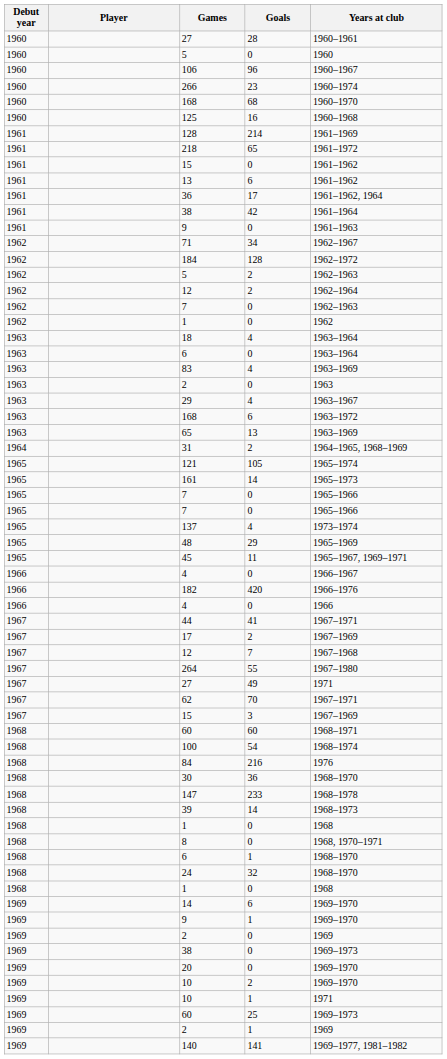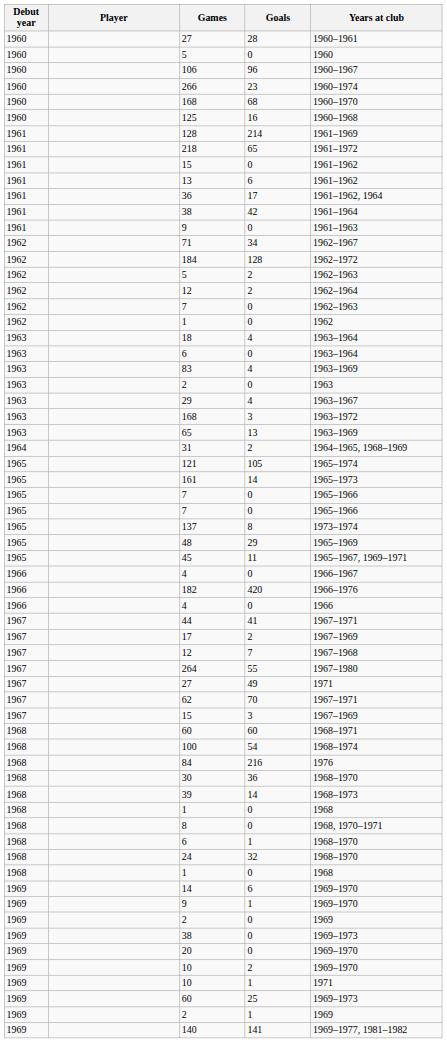 <table class="wikitable sortable" style="width:80%;">
 <tr>
 <th style="width=10%">Debut year</th>
 <th style="width:30%">Player</th>
 <th style="width:15%">Games</th>
 <th style="width:15%">Goals</th>
 <th style="width:30%">Years at club</th>
 </tr>
 <tr>
 <td>1960</td>
 <td></td>
 <td>27</td>
 <td>28</td>
 <td>1960–1961</td>
 </tr>
 <tr>
 <td>1960</td>
 <td></td>
 <td>5</td>
 <td>0</td>
 <td>1960</td>
 </tr>
 <tr>
 <td>1960</td>
 <td></td>
 <td>106</td>
 <td>96</td>
 <td>1960–1967</td>
 </tr>
 <tr>
 <td>1960</td>
 <td></td>
 <td>266</td>
 <td>23</td>
 <td>1960–1974</td>
 </tr>
 <tr>
 <td>1960</td>
 <td></td>
 <td>168</td>
 <td>68</td>
 <td>1960–1970</td>
 </tr>
 <tr>
 <td>1960</td>
 <td></td>
 <td>125</td>
 <td>16</td>
 <td>1960–1968</td>
 </tr>
 <tr>
 <td>1961</td>
 <td></td>
 <td>128</td>
 <td>214</td>
 <td>1961–1969</td>
 </tr>
 <tr>
 <td>1961</td>
 <td></td>
 <td>218</td>
 <td>65</td>
 <td>1961–1972</td>
 </tr>
 <tr>
 <td>1961</td>
 <td></td>
 <td>15</td>
 <td>0</td>
 <td>1961–1962</td>
 </tr>
 <tr>
 <td>1961</td>
 <td></td>
 <td>13</td>
 <td>6</td>
 <td>1961–1962</td>
 </tr>
 <tr>
 <td>1961</td>
 <td></td>
 <td>36</td>
 <td>17</td>
 <td>1961–1962, 1964</td>
 </tr>
 <tr>
 <td>1961</td>
 <td></td>
 <td>38</td>
 <td>42</td>
 <td>1961–1964</td>
 </tr>
 <tr>
 <td>1961</td>
 <td></td>
 <td>9</td>
 <td>0</td>
 <td>1961–1963</td>
 </tr>
 <tr>
 <td>1962</td>
 <td></td>
 <td>71</td>
 <td>34</td>
 <td>1962–1967</td>
 </tr>
 <tr>
 <td>1962</td>
 <td></td>
 <td>184</td>
 <td>128</td>
 <td>1962–1972</td>
 </tr>
 <tr>
 <td>1962</td>
 <td></td>
 <td>5</td>
 <td>2</td>
 <td>1962–1963</td>
 </tr>
 <tr>
 <td>1962</td>
 <td></td>
 <td>12</td>
 <td>2</td>
 <td>1962–1964</td>
 </tr>
 <tr>
 <td>1962</td>
 <td></td>
 <td>7</td>
 <td>0</td>
 <td>1962–1963</td>
 </tr>
 <tr>
 <td>1962</td>
 <td></td>
 <td>1</td>
 <td>0</td>
 <td>1962</td>
 </tr>
 <tr>
 <td>1963</td>
 <td></td>
 <td>18</td>
 <td>4</td>
 <td>1963–1964</td>
 </tr>
 <tr>
 <td>1963</td>
 <td></td>
 <td>6</td>
 <td>0</td>
 <td>1963–1964</td>
 </tr>
 <tr>
 <td>1963</td>
 <td></td>
 <td>83</td>
 <td>4</td>
 <td>1963–1969</td>
 </tr>
 <tr>
 <td>1963</td>
 <td></td>
 <td>2</td>
 <td>0</td>
 <td>1963</td>
 </tr>
 <tr>
 <td>1963</td>
 <td></td>
 <td>29</td>
 <td>4</td>
 <td>1963–1967</td>
 </tr>
 <tr>
 <td>1963</td>
 <td></td>
 <td>168</td>
-<td>6</td>
+<td>3</td>
 <td>1963–1972</td>
 </tr>
 <tr>
 <td>1963</td>
 <td></td>
 <td>65</td>
 <td>13</td>
 <td>1963–1969</td>
 </tr>
 <tr>
 <td>1964</td>
 <td></td>
 <td>31</td>
 <td>2</td>
 <td>1964–1965, 1968–1969</td>
 </tr>
 <tr>
 <td>1965</td>
 <td></td>
 <td>121</td>
 <td>105</td>
 <td>1965–1974</td>
 </tr>
 <tr>
 <td>1965</td>
 <td></td>
 <td>161</td>
 <td>14</td>
 <td>1965–1973</td>
 </tr>
 <tr>
 <td>1965</td>
 <td></td>
 <td>7</td>
 <td>0</td>
 <td>1965–1966</td>
 </tr>
 <tr>
 <td>1965</td>
 <td></td>
 <td>7</td>
 <td>0</td>
 <td>1965–1966</td>
 </tr>
 <tr>
 <td>1965</td>
 <td></td>
 <td>137</td>
-<td>4</td>
+<td>8</td>
 <td 1965–1970,>1973–1974</td>
 </tr>
 <tr>
 <td>1965</td>
 <td></td>
 <td>48</td>
 <td>29</td>
 <td>1965–1969</td>
 </tr>
 <tr>
 <td>1965</td>
 <td></td>
 <td>45</td>
 <td>11</td>
 <td>1965–1967, 1969–1971</td>
 </tr>
 <tr>
 <td>1966</td>
 <td></td>
 <td>4</td>
 <td>0</td>
 <td>1966–1967</td>
 </tr>
 <tr>
 <td>1966</td>
 <td></td>
 <td>182</td>
 <td>420</td>
 <td>1966–1976</td>
 </tr>
 <tr>
 <td>1966</td>
 <td></td>
 <td>4</td>
 <td>0</td>
 <td>1966</td>
 </tr>
 <tr>
 <td>1967</td>
 <td></td>
 <td>44</td>
 <td>41</td>
 <td>1967–1971</td>
 </tr>
 <tr>
 <td>1967</td>
 <td></td>
 <td>17</td>
 <td>2</td>
 <td>1967–1969</td>
 </tr>
 <tr>
 <td>1967</td>
 <td></td>
 <td>12</td>
 <td>7</td>
 <td>1967–1968</td>
 </tr>
 <tr>
 <td>1967</td>
 <td></td>
 <td>264</td>
 <td>55</td>
 <td>1967–1980</td>
 </tr>
 <tr>
 <td>1967</td>
 <td></td>
 <td>27</td>
 <td>49</td>
 <td 1967–1968,>1971</td>
 </tr>
 <tr>
 <td>1967</td>
 <td></td>
 <td>62</td>
 <td>70</td>
 <td>1967–1971</td>
 </tr>
 <tr>
 <td>1967</td>
 <td></td>
 <td>15</td>
 <td>3</td>
 <td>1967–1969</td>
 </tr>
 <tr>
 <td>1968</td>
 <td></td>
 <td>60</td>
 <td>60</td>
 <td>1968–1971</td>
 </tr>
 <tr>
 <td>1968</td>
 <td></td>
 <td>100</td>
 <td>54</td>
 <td>1968–1974</td>
 </tr>
 <tr>
 <td>1968</td>
 <td></td>
 <td>84</td>
 <td>216</td>
 <td 1968–1972,>1976</td>
 </tr>
 <tr>
 <td>1968</td>
 <td></td>
 <td>30</td>
 <td>36</td>
 <td>1968–1970</td>
 </tr>
 <tr>
 <td>1968</td>
 <td></td>
-<td>147</td>
-<td>233</td>
-<td>1968–1978</td>
-</tr>
-<tr>
-<td>1968</td>
-<td></td>
 <td>39</td>
 <td>14</td>
 <td>1968–1973</td>
 </tr>
 <tr>
 <td>1968</td>
 <td></td>
 <td>1</td>
 <td>0</td>
 <td>1968</td>
 </tr>
 <tr>
 <td>1968</td>
 <td></td>
 <td>8</td>
 <td>0</td>
 <td>1968, 1970–1971</td>
 </tr>
 <tr>
 <td>1968</td>
 <td></td>
 <td>6</td>
 <td>1</td>
 <td>1968–1970</td>
 </tr>
 <tr>
 <td>1968</td>
 <td></td>
 <td>24</td>
 <td>32</td>
 <td>1968–1970</td>
 </tr>
 <tr>
 <td>1968</td>
 <td></td>
 <td>1</td>
 <td>0</td>
 <td>1968</td>
 </tr>
 <tr>
 <td>1969</td>
 <td></td>
 <td>14</td>
 <td>6</td>
 <td>1969–1970</td>
 </tr>
 <tr>
 <td>1969</td>
 <td></td>
 <td>9</td>
 <td>1</td>
 <td>1969–1970</td>
 </tr>
 <tr>
 <td>1969</td>
 <td></td>
 <td>2</td>
 <td>0</td>
 <td>1969</td>
 </tr>
 <tr>
 <td>1969</td>
 <td></td>
 <td>38</td>
 <td>0</td>
 <td>1969–1973</td>
 </tr>
 <tr>
 <td>1969</td>
 <td></td>
 <td>20</td>
 <td>0</td>
 <td>1969–1970</td>
 </tr>
 <tr>
 <td>1969</td>
 <td></td>
 <td>10</td>
 <td>2</td>
 <td>1969–1970</td>
 </tr>
 <tr>
 <td>1969</td>
 <td></td>
 <td>10</td>
 <td>1</td>
 <td 1969,>1971</td>
 </tr>
 <tr>
 <td>1969</td>
 <td></td>
 <td>60</td>
 <td>25</td>
 <td>1969–1973</td>
 </tr>
 <tr>
 <td>1969</td>
 <td></td>
 <td>2</td>
 <td>1</td>
 <td>1969</td>
 </tr>
 <tr>
 <td>1969</td>
 <td></td>
 <td>140</td>
 <td>141</td>
 <td>1969–1977, 1981–1982</td>
 </tr>
 </table>
